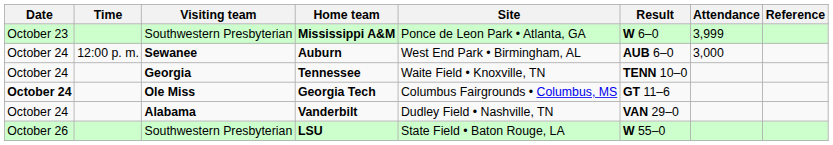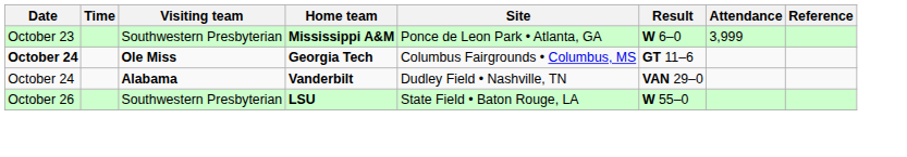 <table class="wikitable" style="font-size:95%;">
 <tr>
 <th>Date</th>
 <th>Time</th>
 <th>Visiting team</th>
 <th>Home team</th>
 <th>Site</th>
 <th>Result</th>
 <th>Attendance</th>
 <th class="unsortable">Reference</th>
 </tr>
 <tr bgcolor=ccffcc>
 <td>October 23</td>
 <td></td>
 <td>Southwestern Presbyterian</td>
 <td><strong>Mississippi A&M</strong></td>
 <td>Ponce de Leon Park • Atlanta, GA</td>
 <td><strong>W</strong> 6–0</td>
 <td>3,999</td>
-<td></td>
-</tr>
-<tr bgcolor=>
-<td>October 24</td>
-<td>12:00 p. m.</td>
-<td><strong>Sewanee</strong></td>
-<td><strong>Auburn</strong></td>
-<td>West End Park • Birmingham, AL</td>
-<td><strong>AUB</strong> 6–0</td>
-<td>3,000</td>
-<td></td>
-</tr>
-<tr bgcolor=>
-<td>October 24</td>
-<td></td>
-<td><strong>Georgia</strong></td>
-<td><strong>Tennessee</strong></td>
-<td>Waite Field • Knoxville, TN</td>
-<td><strong>TENN</strong> 10–0</td>
-<td></td>
 <td></td>
 </tr>
 <tr bgcolor=>
 <td><strong>October 24</strong></td>
 <td></td>
 <td><strong>Ole Miss</strong></td>
 <td><strong>Georgia Tech</strong></td>
 <td>Columbus Fairgrounds • <a href='#'>Columbus, MS</a></td>
 <td><strong>GT</strong> 11–6</td>
 <td></td>
 <td></td>
 </tr>
 <tr bgcolor=>
 <td>October 24</td>
 <td></td>
 <td><strong>Alabama</strong></td>
 <td><strong>Vanderbilt</strong></td>
 <td>Dudley Field • Nashville, TN</td>
 <td><strong>VAN</strong> 29–0</td>
 <td></td>
 <td></td>
 </tr>
 <tr bgcolor=ccffcc>
 <td>October 26</td>
 <td></td>
 <td>Southwestern Presbyterian</td>
 <td><strong>LSU</strong></td>
 <td>State Field • Baton Rouge, LA</td>
 <td><strong>W</strong> 55–0</td>
 <td></td>
 <td></td>
 </tr>
 </table>
